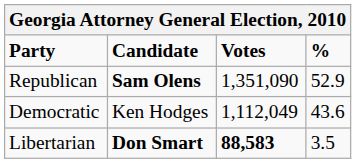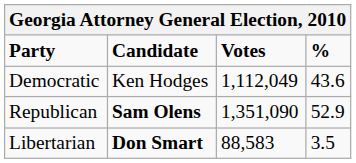 <table class="wikitable">
 <tr>
 <th colspan="4">Georgia Attorney General Election, 2010</th>
 </tr>
 <tr>
 <td><strong>Party</strong></td>
 <td><strong>Candidate</strong></td>
 <td><strong>Votes</strong></td>
 <td><strong>%</strong></td>
 </tr>
 <tr>
+<td>Democratic</td>
+<td>Ken Hodges</td>
+<td>1,112,049</td>
+<td>43.6</td>
+</tr>
+<tr>
 <td>Republican</td>
 <td><strong>Sam Olens</strong></td>
 <td>1,351,090</td>
 <td>52.9</td>
 </tr>
 <tr>
-<td>Democratic</td>
-<td>Ken Hodges</td>
-<td>1,112,049</td>
-<td>43.6</td>
-</tr>
-<tr>
 <td>Libertarian</td>
 <td><strong>Don Smart</strong></td>
-<td><strong>88,583</strong></td>
+<td>88,583</td>
 <td>3.5</td>
 </tr>
 </table>
